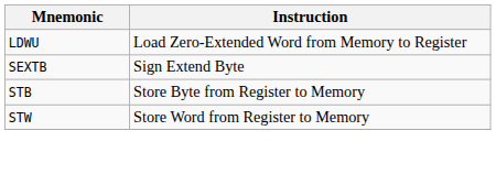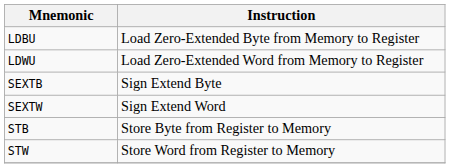 <table class="wikitable">
 <tr>
 <th width="120">Mnemonic</th>
 <th width="360">Instruction</th>
+</tr>
+<tr>
+<td><code>LDBU</code></td>
+<td>Load Zero-Extended Byte from Memory to Register</td>
 </tr>
 <tr>
 <td><code>LDWU</code></td>
 <td>Load Zero-Extended Word from Memory to Register</td>
 </tr>
 <tr>
 <td><code>SEXTB</code></td>
 <td>Sign Extend Byte</td>
+</tr>
+<tr>
+<td><code>SEXTW</code></td>
+<td>Sign Extend Word</td>
 </tr>
 <tr>
 <td><code>STB</code></td>
 <td>Store Byte from Register to Memory</td>
 </tr>
 <tr>
 <td><code>STW</code></td>
 <td>Store Word from Register to Memory</td>
 </tr>
 <tr>
 </tr>
 </table>
